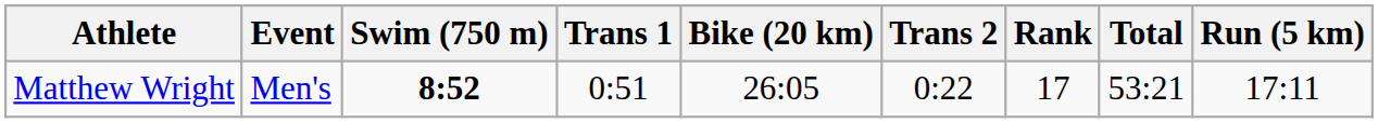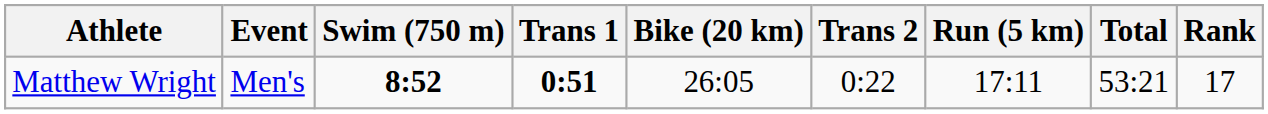 <table class="wikitable" border="1" style="font-size:90%">
 <tr>
 <th>Athlete</th>
 <th>Event</th>
 <th>Swim (750 m)</th>
 <th>Trans 1</th>
 <th>Bike (20 km)</th>
 <th>Trans 2</th>
+<th>Run (5 km)</th>
+<th>Total</th>
 <th>Rank</th>
-<th>Total</th>
-<th>Run (5 km)</th>
 </tr>
 <tr align=center>
 <td align=left><a href='#'>Matthew Wright</a></td>
 <td align=left rowspan=1><a href='#'>Men's</a></td>
 <td><strong>8:52</strong></td>
-<td>0:51</td>
+<td><strong>0:51</strong></td>
 <td>26:05</td>
 <td>0:22</td>
+<td>17:11</td>
+<td>53:21</td>
 <td>17</td>
-<td>53:21</td>
-<td>17:11</td>
 </tr>
 </table>
